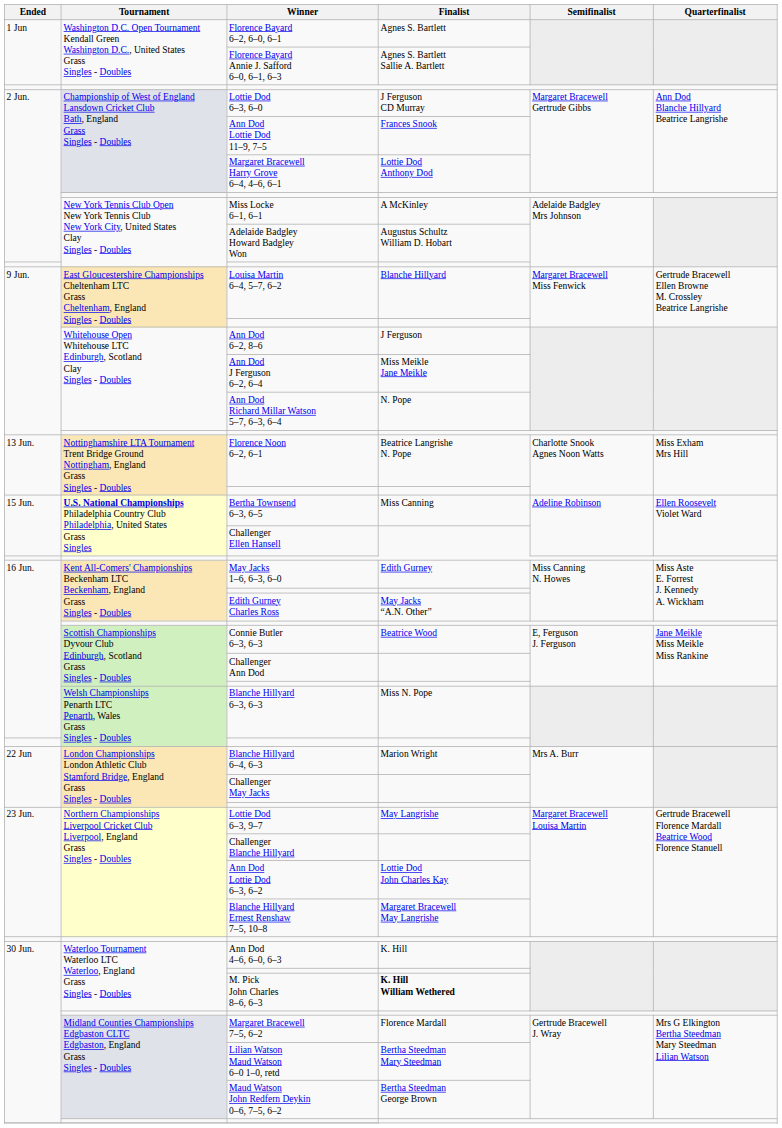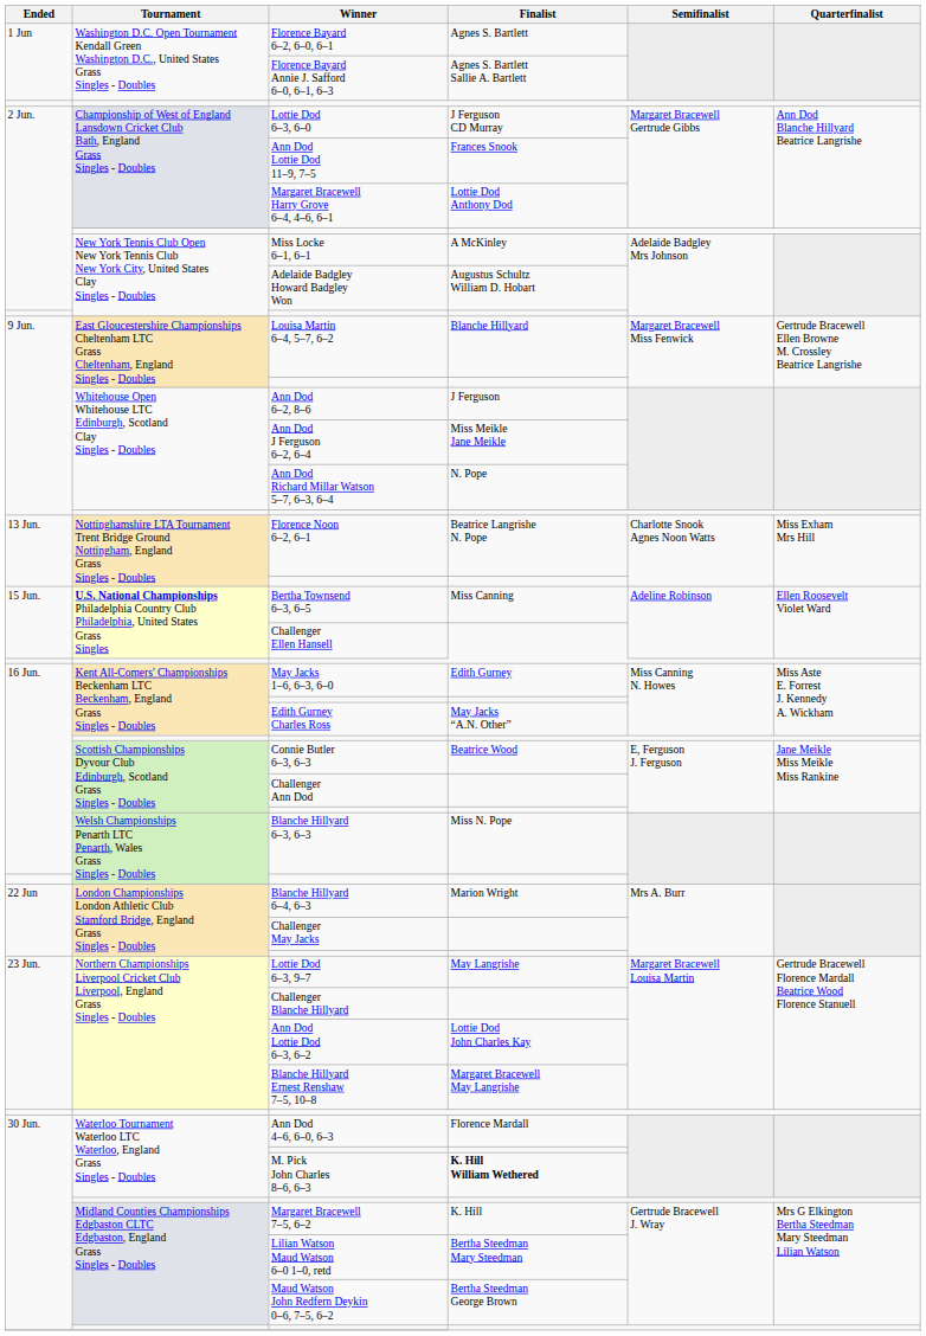 <table class="wikitable" style="font-size:85%;">
 <tr>
 <th width="75">Ended</th>
 <th width="230">Tournament</th>
 <th width="210">Winner</th>
 <th width="210">Finalist</th>
 <th width="170">Semifinalist</th>
 <th width="170">Quarterfinalist</th>
 </tr>
 <tr valign=top>
 <td rowspan=2>1 Jun</td>
 <td rowspan=2><a href='#'>Washington D.C. Open Tournament</a> <br>Kendall Green<br><a href='#'>Washington D.C.</a>, United States<br>Grass<br> <a href='#'>Singles</a> - <a href='#'>Doubles</a></td>
 <td> <a href='#'>Florence Bayard</a><br>6–2, 6–0, 6–1</td>
 <td> Agnes S. Bartlett</td>
 <td style="background:#ededed;" rowspan=2></td>
 <td style="background:#ededed;" rowspan=2></td>
 </tr>
 <tr valign=top>
 <td> <a href='#'>Florence Bayard</a><br> Annie J. Safford<br>6–0, 6–1, 6–3</td>
 <td> Agnes S. Bartlett<br> Sallie A. Bartlett</td>
 </tr>
 <tr valign=top>
 <td></td>
 <td></td>
 </tr>
 <tr valign=top>
 <td rowspan=6>2 Jun.</td>
 <td style="background:#dfe2e9" rowspan=3><a href='#'>Championship of West of England</a><br><a href='#'>Lansdown Cricket Club</a><br><a href='#'>Bath</a>, England<br><a href='#'>Grass</a><br><a href='#'>Singles</a> - <a href='#'>Doubles</a></td>
 <td> <a href='#'>Lottie Dod</a><br>6–3, 6–0</td>
 <td> J Ferguson<br> CD Murray</td>
 <td rowspan=3> <a href='#'>Margaret Bracewell</a><br>  Gertrude Gibbs</td>
 <td rowspan=3> <a href='#'>Ann Dod</a><br> <a href='#'>Blanche Hillyard</a> <br> Beatrice Langrishe</td>
 </tr>
 <tr valign=top>
 <td> <a href='#'>Ann Dod</a><br> <a href='#'>Lottie Dod</a><br>11–9, 7–5</td>
 <td> <a href='#'>Frances Snook</a></td>
 </tr>
 <tr valign=top>
 <td> <a href='#'>Margaret Bracewell</a><br> <a href='#'>Harry Grove</a><br>6–4, 4–6, 6–1</td>
 <td> <a href='#'>Lottie Dod</a><br>  <a href='#'>Anthony Dod</a></td>
 </tr>
 <tr valign=top>
 <td></td>
 <td></td>
 </tr>
 <tr valign=top>
 <td rowspan=3><a href='#'>New York Tennis Club Open</a><br>New York Tennis Club<br><a href='#'>New York City</a>, United States<br>Clay<br><a href='#'>Singles</a> - <a href='#'>Doubles</a></td>
 <td> Miss Locke<br>6–1, 6–1</td>
 <td> A McKinley</td>
 <td rowspan=3> Adelaide Badgley <br>  Mrs Johnson</td>
 <td style="background:#ededed;" rowspan=3></td>
 </tr>
 <tr valign=top>
 <td> Adelaide  Badgley<br> Howard Badgley<br>Won</td>
 <td> Augustus Schultz<br> William D. Hobart</td>
 </tr>
 <tr valign=top>
 <td></td>
 <td></td>
 </tr>
 <tr valign=top>
 <td rowspan=6>9 Jun.</td>
 <td style="background:#fae7b5" rowspan=2><a href='#'>East Gloucestershire Championships</a><br> Cheltenham LTC<br>Grass <br><a href='#'>Cheltenham</a>, England<br><a href='#'>Singles</a> - <a href='#'>Doubles</a></td>
 <td> <a href='#'>Louisa Martin</a><br>6–4, 5–7, 6–2</td>
 <td> <a href='#'>Blanche Hillyard</a></td>
 <td rowspan=2>  <a href='#'>Margaret Bracewell</a><br> Miss Fenwick</td>
 <td rowspan=2> Gertrude Bracewell<br>   Ellen Browne<br> M. Crossley<br> Beatrice Langrishe</td>
 </tr>
 <tr valign=top>
 <td></td>
 <td></td>
 </tr>
 <tr valign=top>
 <td rowspan=3><a href='#'>Whitehouse Open</a><br> Whitehouse LTC<br><a href='#'>Edinburgh</a>, Scotland<br>Clay<br><a href='#'>Singles</a> - <a href='#'>Doubles</a></td>
 <td> <a href='#'>Ann Dod</a><br>6–2, 8–6</td>
 <td> J Ferguson</td>
 <td style="background:#ededed;" rowspan=3></td>
 <td style="background:#ededed;" rowspan=3></td>
 </tr>
 <tr valign=top>
 <td> <a href='#'>Ann Dod</a><br> J Ferguson<br> 6–2, 6–4</td>
 <td> Miss Meikle<br> <a href='#'>Jane Meikle</a></td>
 </tr>
 <tr valign=top>
 <td> <a href='#'>Ann Dod</a><br> <a href='#'>Richard Millar Watson</a><br> 5–7, 6–3, 6–4</td>
 <td> N. Pope</td>
 </tr>
 <tr valign=top>
 <td></td>
 <td></td>
 </tr>
 <tr valign=top>
 <td rowspan=2>13 Jun.</td>
 <td style="background:#fae7b5" rowspan=2><a href='#'>Nottinghamshire LTA Tournament</a> <br>Trent Bridge Ground<br><a href='#'>Nottingham</a>, England<br>Grass<br> <a href='#'>Singles</a> - <a href='#'>Doubles</a></td>
 <td>  <a href='#'>Florence Noon</a><br>6–2, 6–1</td>
 <td> Beatrice Langrishe<br> N. Pope</td>
 <td rowspan=2> Charlotte Snook<br>  Agnes Noon Watts</td>
 <td rowspan=2> Miss Exham<br>   Mrs Hill</td>
 </tr>
 <tr valign=top>
 <td></td>
 <td></td>
 </tr>
 <tr valign=top>
 <td rowspan=2>15 Jun.</td>
 <td style="background:#ffc;" rowspan=2><strong><a href='#'>U.S. National Championships</a></strong><br>Philadelphia Country Club<br><a href='#'>Philadelphia</a>, United States<br>Grass<br><a href='#'>Singles</a></td>
 <td> <a href='#'>Bertha Townsend</a><br>6–3, 6–5</td>
 <td> Miss Canning</td>
 <td rowspan=2> <a href='#'>Adeline Robinson</a></td>
 <td rowspan=2> <a href='#'>Ellen Roosevelt</a><br> Violet Ward</td>
 </tr>
 <tr valign=top>
 <td>Challenger<br> <a href='#'>Ellen Hansell</a></td>
 </tr>
 <tr valign=top>
 <td></td>
 <td></td>
 </tr>
 <tr valign=top>
 <td rowspan=8>16 Jun.</td>
 <td style="background:#fae7b5" rowspan=3><a href='#'>Kent All-Comers' Championships</a><br>Beckenham LTC <br><a href='#'>Beckenham</a>, England<br>Grass<br><a href='#'>Singles</a> - <a href='#'>Doubles</a></td>
 <td> <a href='#'>May Jacks</a><br>1–6, 6–3, 6–0</td>
 <td> <a href='#'>Edith Gurney</a></td>
 <td rowspan=3> Miss Canning<br>  N. Howes</td>
 <td rowspan=3> Miss Aste<br> E. Forrest<br> J. Kennedy <br>  A. Wickham</td>
 </tr>
 <tr valign=top>
 <td></td>
 <td></td>
 </tr>
 <tr valign=top>
 <td> <a href='#'>Edith Gurney</a><br> <a href='#'>Charles Ross</a><br></td>
 <td> <a href='#'>May Jacks</a><br> “A.N. Other”</td>
 </tr>
 <tr valign=top>
 <td></td>
 <td></td>
 </tr>
 <tr valign=top>
 <td style="background:#d0f0c0" rowspan=3><a href='#'>Scottish Championships</a> <br>Dyvour Club <br><a href='#'>Edinburgh</a>, Scotland<br>Grass <br><a href='#'>Singles</a> - <a href='#'>Doubles</a></td>
 <td> Connie Butler<br>6–3, 6–3</td>
 <td>  <a href='#'>Beatrice Wood</a></td>
 <td rowspan=3> E, Ferguson<br> J. Ferguson</td>
 <td rowspan=3> <a href='#'>Jane Meikle</a><br>  Miss Meikle<br> Miss Rankine <br></td>
 </tr>
 <tr valign=to>
 <td>Challenger<br> Ann Dod</td>
 </tr>
 <tr valign=top>
 <td></td>
 <td></td>
 </tr>
 <tr valign=top>
 <td style="background:#d0f0c0" rowspan=2><a href='#'>Welsh Championships</a> <br>Penarth LTC<br><a href='#'>Penarth</a>, Wales<br>Grass <br><a href='#'>Singles</a> - <a href='#'>Doubles</a></td>
 <td> <a href='#'>Blanche Hillyard</a><br>6–3, 6–3</td>
 <td>  Miss N. Pope</td>
 <td style="background:#ededed;" rowspan=2></td>
 <td style="background:#ededed;" rowspan=2></td>
 </tr>
 <tr valign=top>
 <td></td>
 <td></td>
 </tr>
 <tr valign=top>
 <td rowspan=3>22 Jun</td>
 <td style="background:#fae7b5" rowspan=3><a href='#'>London Championships</a> <br>London Athletic Club<br><a href='#'>Stamford Bridge</a>, England<br>Grass <br><a href='#'>Singles</a> - <a href='#'>Doubles</a></td>
 <td> <a href='#'>Blanche Hillyard</a><br>6–4, 6–3</td>
 <td> Marion Wright</td>
 <td rowspan=3> Mrs A. Burr</td>
 <td style="background:#ededed;" rowspan=3></td>
 </tr>
 <tr valign=top>
 <td>Challenger<br> <a href='#'>May Jacks</a></td>
 </tr>
 <tr valign=top>
 <td></td>
 <td></td>
 </tr>
 <tr valign=top>
 <td rowspan=4>23 Jun.</td>
 <td style="background:#ffc;" rowspan=4><a href='#'>Northern Championships</a><br><a href='#'>Liverpool Cricket Club</a><br><a href='#'>Liverpool</a>, England<br>Grass<br><a href='#'>Singles</a> - <a href='#'>Doubles</a></td>
 <td> <a href='#'>Lottie Dod</a><br>6–3, 9–7</td>
 <td> <a href='#'>May Langrishe</a></td>
 <td rowspan=4> <a href='#'>Margaret Bracewell</a><br>  <a href='#'>Louisa Martin</a></td>
 <td rowspan=4> Gertrude Bracewell<br> Florence Mardall<br> <a href='#'>Beatrice Wood</a><br> Florence Stanuell</td>
 </tr>
 <tr valign=top>
 <td>Challenger<br> <a href='#'>Blanche Hillyard</a></td>
 </tr>
 <tr valign=top>
 <td> <a href='#'>Ann Dod</a><br> <a href='#'>Lottie Dod</a><br>6–3, 6–2</td>
 <td> <a href='#'>Lottie Dod</a><br> <a href='#'>John Charles Kay</a></td>
 </tr>
 <tr valign=top>
 <td> <a href='#'>Blanche Hillyard</a><br> <a href='#'>Ernest Renshaw</a><br>7–5, 10–8</td>
 <td> <a href='#'>Margaret Bracewell</a><br> <a href='#'>May Langrishe</a></td>
 </tr>
 <tr valign=top>
 <td></td>
 <td></td>
 </tr>
 <tr valign=top>
 <td rowspan=8>30 Jun.</td>
 <td rowspan=3><a href='#'>Waterloo Tournament</a><br>Waterloo LTC<br><a href='#'>Waterloo</a>, England<br>Grass <br><a href='#'>Singles</a> - <a href='#'>Doubles</a></td>
 <td> Ann Dod<br>4–6, 6–0, 6–3</td>
-<td> K. Hill</td>
+<td> Florence Mardall</td>
 <td style="background:#ededed;" rowspan=3></td>
 <td style="background:#ededed;" rowspan=3></td>
 </tr>
 <tr valign=top>
 <td></td>
 <td></td>
 </tr>
 <tr valign=top>
 <td> M. Pick<br> John Charles<br>8–6, 6–3</td>
 <td><strong> K. Hill<br> William Wethered</strong></td>
 </tr>
 <tr valign=top>
 <td></td>
 <td></td>
 </tr>
 <tr valign=top>
 <td style="background:#dfe2e9" rowspan=3><a href='#'>Midland Counties Championships</a> <br><a href='#'>Edgbaston CLTC</a><br><a href='#'>Edgbaston</a>, England<br>Grass<br><a href='#'>Singles</a> - <a href='#'>Doubles</a></td>
 <td> <a href='#'>Margaret Bracewell</a><br>7–5, 6–2</td>
-<td> Florence Mardall</td>
+<td> K. Hill</td>
 <td rowspan=3> Gertrude Bracewell<br> J. Wray</td>
 <td rowspan=3> Mrs G Elkington<br>  <a href='#'>Bertha Steedman</a><br>  Mary Steedman<br> <a href='#'>Lilian Watson</a></td>
 </tr>
 <tr valign=top>
 <td> <a href='#'>Lilian Watson</a><br> <a href='#'>Maud Watson</a><br>6–0 1–0, retd</td>
 <td> <a href='#'>Bertha Steedman</a><br> <a href='#'>Mary Steedman</a></td>
 </tr>
 <tr valign=top>
 <td> <a href='#'>Maud Watson</a><br> <a href='#'>John Redfern Deykin</a><br>0–6, 7–5, 6–2</td>
 <td> <a href='#'>Bertha Steedman</a><br> George Brown</td>
 </tr>
 <tr valign=top>
 <td></td>
 <td></td>
 </tr>
 <tr valign=top>
 </tr>
 </table>
